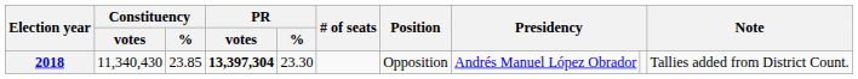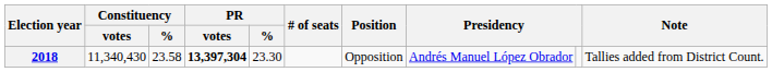 <table class="wikitable">
 <tr>
 <th rowspan="2">Election year</th>
 <th colspan="2">Constituency</th>
 <th colspan="2">PR</th>
 <th rowspan="2"># of seats</th>
 <th rowspan="2">Position</th>
 <th colspan="2" rowspan="2">Presidency</th>
 <th rowspan="2">Note</th>
 </tr>
 <tr>
 <th>votes</th>
 <th>%</th>
 <th>votes</th>
 <th>%</th>
 </tr>
 <tr>
 <th><a href='#'>2018</a></th>
 <td>11,340,430</td>
-<td>23.85</td>
+<td>23.58</td>
 <td><strong>13,397,304</strong></td>
 <td>23.30</td>
 <td></td>
 <td>Opposition</td>
 <td><a href='#'>Andrés Manuel López Obrador</a></td>
 <td></td>
 <td>Tallies added from  District Count.</td>
 </tr>
 </table>
